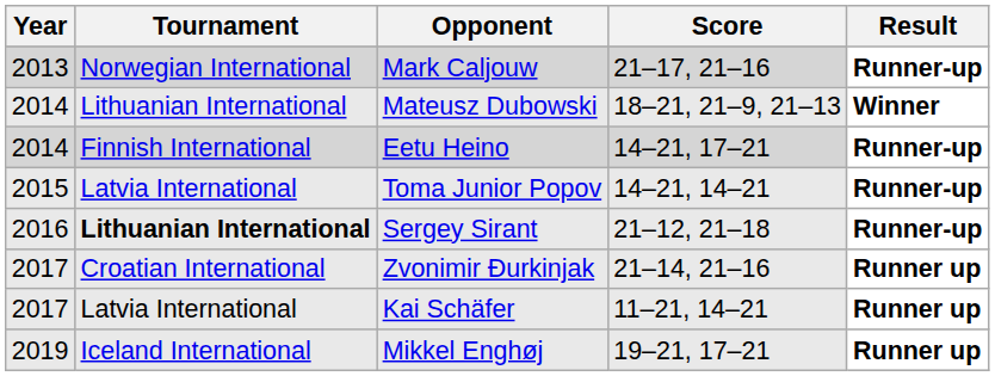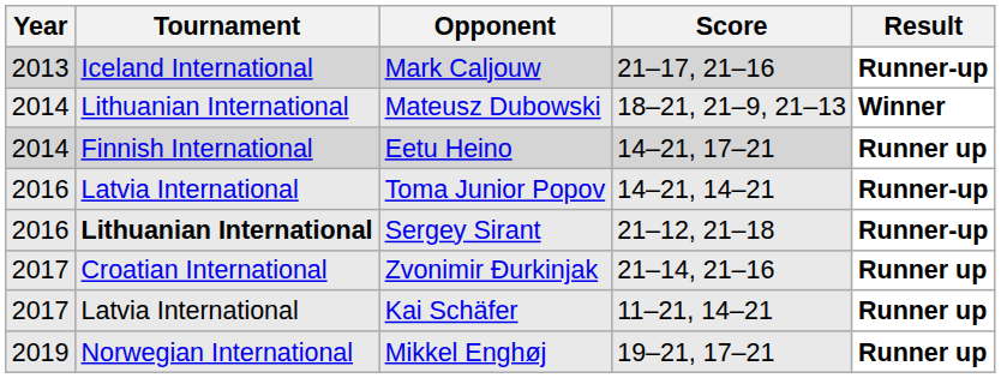 <table class="sortable wikitable" style="font-size: 90%;">
 <tr>
 <th>Year</th>
 <th>Tournament</th>
 <th>Opponent</th>
 <th>Score</th>
 <th>Result</th>
 </tr>
 <tr style="background:#D5D5D5">
 <td align="center">2013</td>
-<td align="left"><a href='#'>Norwegian International</a></td>
+<td align="left"><a href='#'>Iceland International</a></td>
 <td align="left"> <a href='#'>Mark Caljouw</a></td>
 <td align="left">21–17, 21–16</td>
 <td style="text-align:left; background:white"> <strong>Runner-up</strong></td>
 </tr>
 <tr style="background:#E9E9E9">
 <td align="center">2014</td>
 <td align="left"><a href='#'>Lithuanian International</a></td>
 <td align="left"> <a href='#'>Mateusz Dubowski</a></td>
 <td align="left">18–21, 21–9, 21–13</td>
 <td style="text-align:left; background:white"> <strong>Winner</strong></td>
 </tr>
 <tr style="background:#D5D5D5">
 <td align="center">2014</td>
 <td align="left"><a href='#'>Finnish International</a></td>
 <td align="left"> <a href='#'>Eetu Heino</a></td>
 <td align="left">14–21, 17–21</td>
-<td style="text-align:left; background:white"> <strong>Runner-up</strong></td>
+<td style="text-align:left; background:white"> <strong>Runner up</strong></td>
 </tr>
 <tr style="background:#E9E9E9">
-<td align="center">2015</td>
+<td align="center">2016</td>
 <td align="left"><a href='#'>Latvia International</a></td>
 <td align="left"> <a href='#'>Toma Junior Popov</a></td>
 <td align="left">14–21, 14–21</td>
 <td style="text-align:left; background:white"> <strong>Runner-up</strong></td>
 </tr>
 <tr style="background:#E9E9E9">
 <td align="center">2016</td>
 <td align="left"><strong>Lithuanian International</strong></td>
 <td align="left"> <a href='#'>Sergey Sirant</a></td>
 <td align="left">21–12, 21–18</td>
 <td style="text-align:left; background:white"> <strong>Runner-up</strong></td>
 </tr>
 <tr style="background:#E9E9E9">
 <td align="center">2017</td>
 <td align="left"><a href='#'>Croatian International</a></td>
 <td align="left"> <a href='#'>Zvonimir Đurkinjak</a></td>
 <td align="left">21–14, 21–16</td>
 <td style="text-align:left; background:white"> <strong>Runner up</strong></td>
 </tr>
 <tr style="background:#E9E9E9">
 <td align="center">2017</td>
 <td align="left">Latvia International</td>
 <td align="left"> <a href='#'>Kai Schäfer</a></td>
 <td align="left">11–21, 14–21</td>
 <td style="text-align:left; background:white"> <strong>Runner up</strong></td>
 </tr>
 <tr style="background:#E9E9E9">
 <td align="center">2019</td>
-<td align="left"><a href='#'>Iceland International</a></td>
+<td align="left"><a href='#'>Norwegian International</a></td>
 <td align="left"> <a href='#'>Mikkel Enghøj</a></td>
 <td align="left">19–21, 17–21</td>
 <td style="text-align:left; background:white"> <strong>Runner up</strong></td>
 </tr>
 </table>
